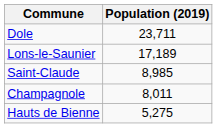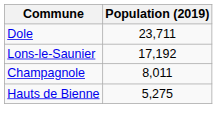 <table class=wikitable>
 <tr>
 <th>Commune</th>
 <th>Population (2019)</th>
 </tr>
 <tr>
 <td><a href='#'>Dole</a></td>
 <td style="text-align: center;">23,711</td>
 </tr>
 <tr>
 <td><a href='#'>Lons-le-Saunier</a></td>
-<td style="text-align: center;">17,189</td>
-</tr>
-<tr>
-<td><a href='#'>Saint-Claude</a></td>
-<td style="text-align: center;">8,985</td>
+<td style="text-align: center;">17,192</td>
 </tr>
 <tr>
 <td><a href='#'>Champagnole</a></td>
 <td style="text-align: center;">8,011</td>
 </tr>
 <tr>
 <td><a href='#'>Hauts de Bienne</a></td>
 <td style="text-align: center;">5,275</td>
 </tr>
 </table>
